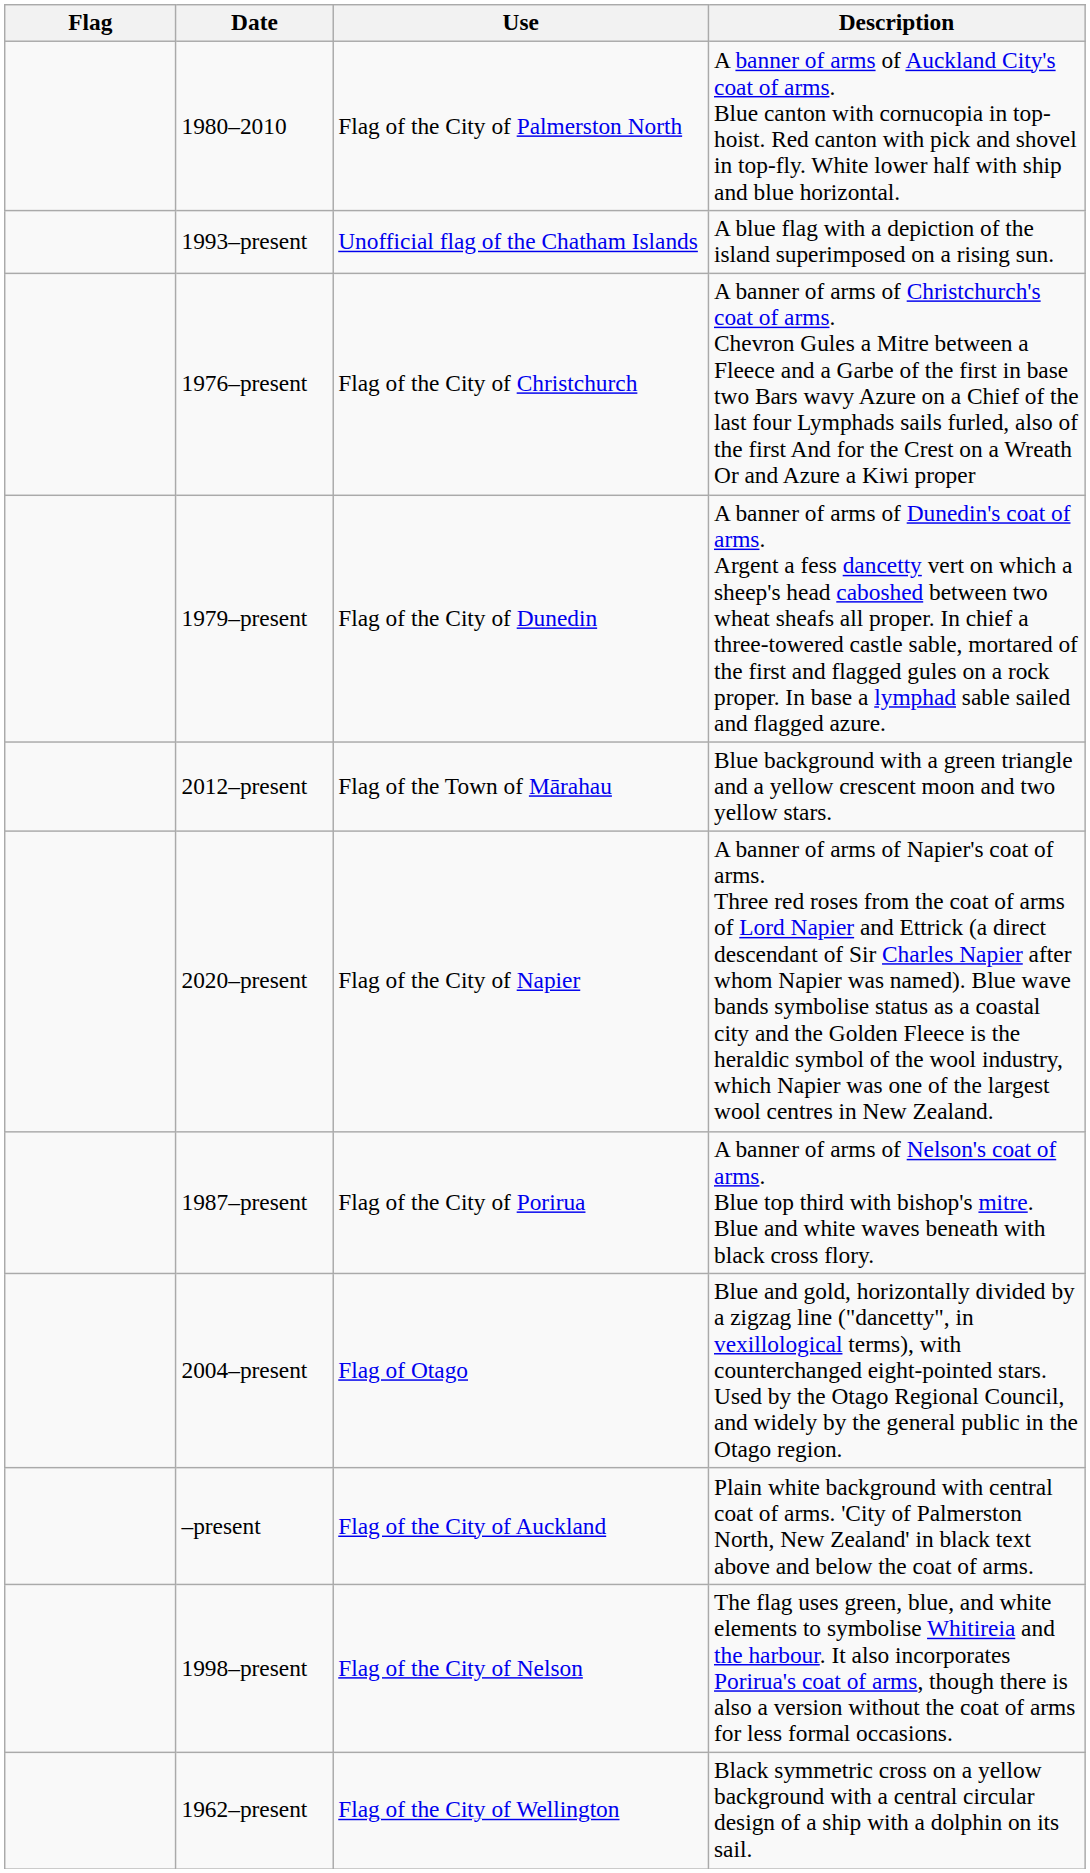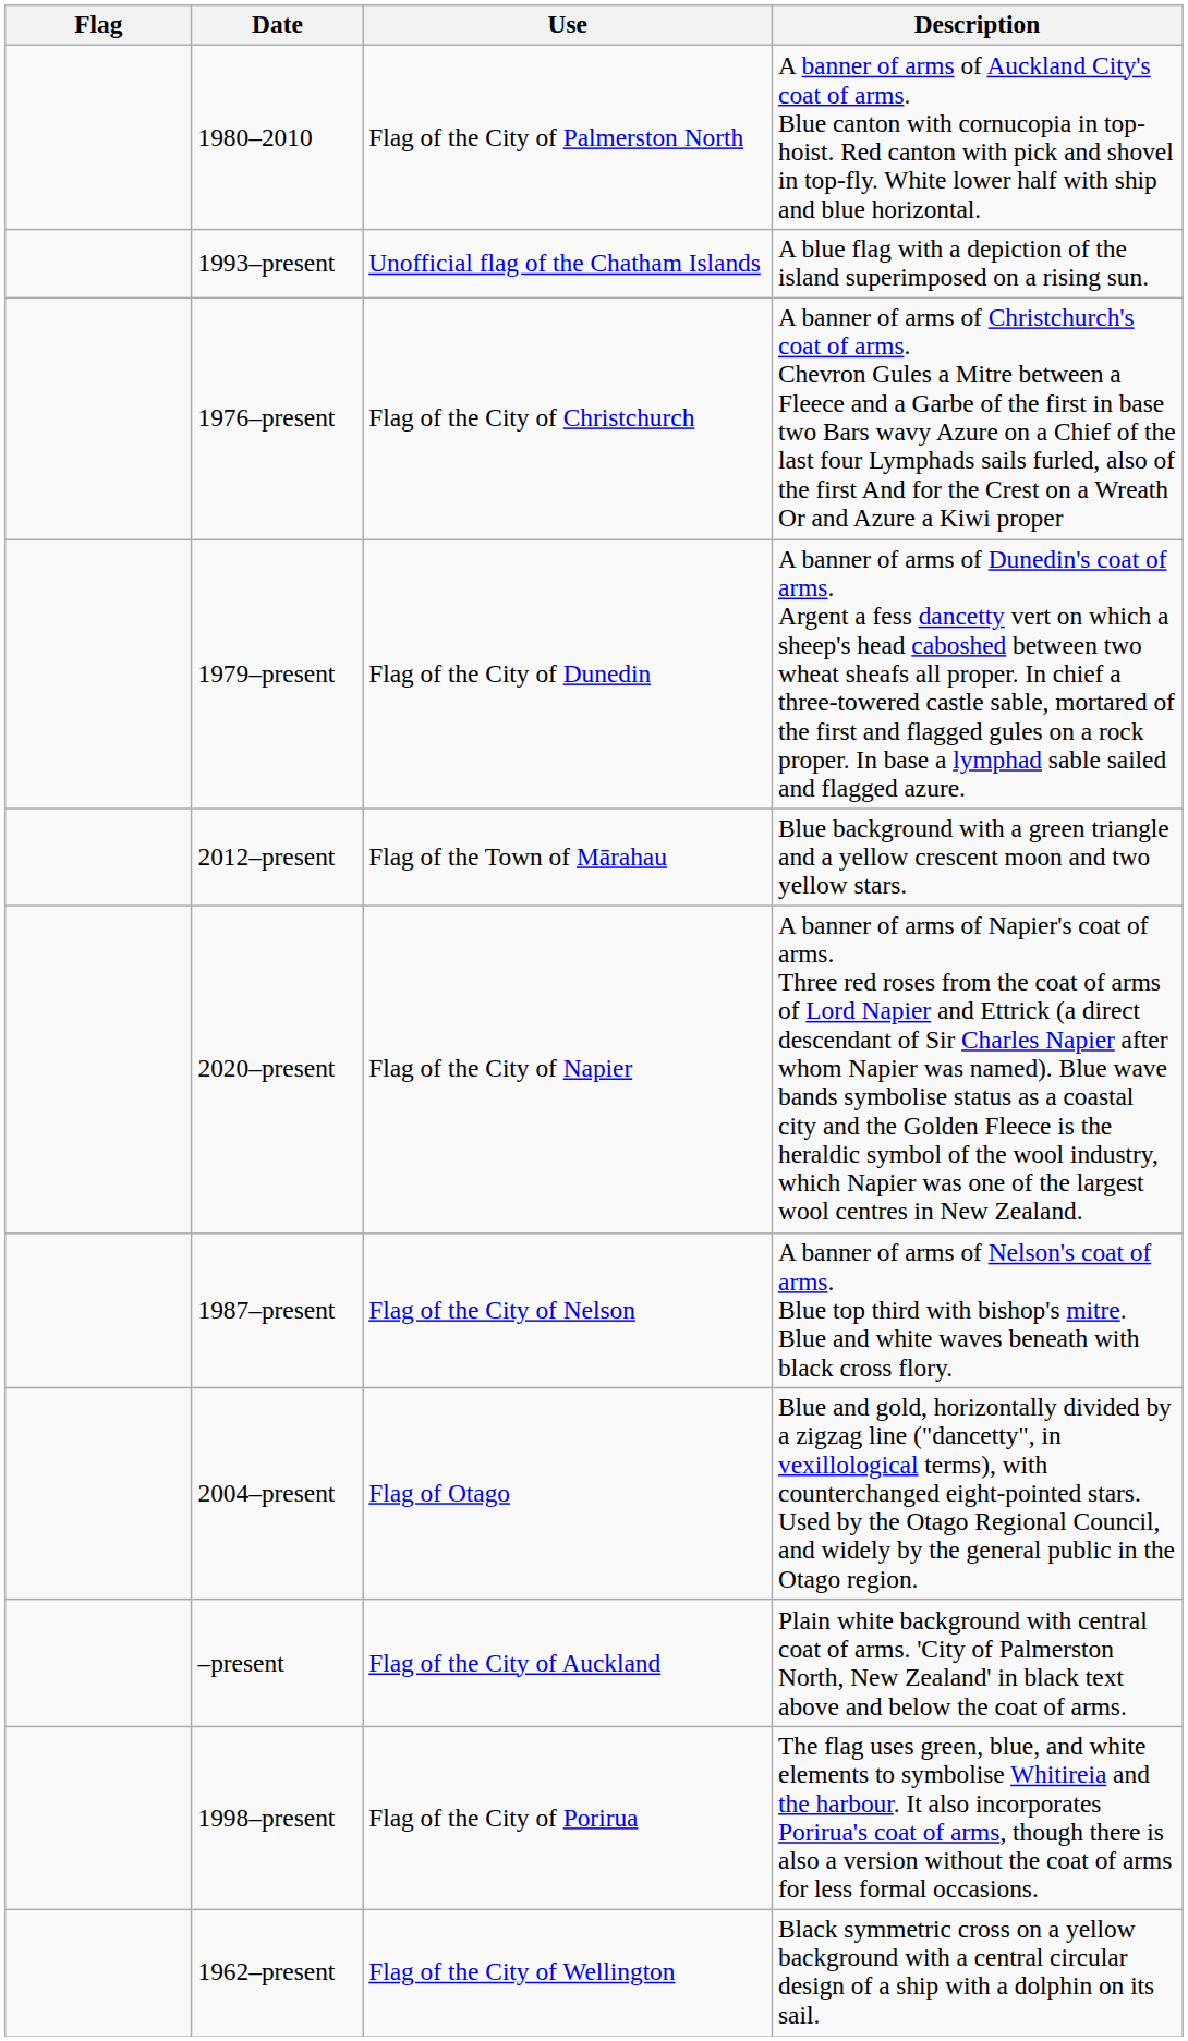 <table class="wikitable">
 <tr>
 <th style="width:110px;">Flag</th>
 <th style="width:100px;">Date</th>
 <th style="width:250px;">Use</th>
 <th style="width:250px;">Description</th>
 </tr>
 <tr>
 <td></td>
 <td>1980–2010</td>
 <td>Flag of the City of <a href='#'>Palmerston North</a></td>
 <td>A <a href='#'>banner of arms</a> of <a href='#'>Auckland City's coat of arms</a>.<br>Blue canton with cornucopia in top-hoist. Red canton with pick and shovel in top-fly. White lower half with ship and blue horizontal.</td>
 </tr>
 <tr>
 <td></td>
 <td>1993–present</td>
 <td><a href='#'>Unofficial flag of the Chatham Islands</a></td>
 <td>A blue flag with a depiction of the island superimposed on a rising sun.</td>
 </tr>
 <tr>
 <td></td>
 <td>1976–present</td>
 <td>Flag of the City of <a href='#'>Christchurch</a></td>
 <td>A banner of arms of <a href='#'>Christchurch's coat of arms</a>.<br>Chevron Gules a Mitre between a Fleece and a Garbe of the first in base two Bars wavy Azure on a Chief of the last four Lymphads sails furled, also of the first And for the Crest on a Wreath Or and Azure a Kiwi proper</td>
 </tr>
 <tr>
 <td></td>
 <td>1979–present</td>
 <td>Flag of the City of <a href='#'>Dunedin</a></td>
 <td>A banner of arms of <a href='#'>Dunedin's coat of arms</a>.<br>Argent a fess <a href='#'>dancetty</a> vert on which a sheep's head <a href='#'>caboshed</a> between two wheat sheafs all proper. In chief a three-towered castle sable, mortared of the first and flagged gules on a rock proper. In base a <a href='#'>lymphad</a> sable sailed and flagged azure.</td>
 </tr>
 <tr>
 <td></td>
 <td>2012–present</td>
 <td>Flag of the Town of <a href='#'>Mārahau</a></td>
 <td>Blue background with a green triangle and a yellow crescent moon and two yellow stars.</td>
 </tr>
 <tr>
 <td></td>
 <td>2020–present</td>
 <td>Flag of the City of <a href='#'>Napier</a></td>
 <td>A banner of arms of Napier's coat of arms.<br>Three red roses from the coat of arms of <a href='#'>Lord Napier</a> and Ettrick (a direct descendant of Sir <a href='#'>Charles Napier</a> after whom Napier was named). Blue wave bands symbolise status as a coastal city and the Golden Fleece is the heraldic symbol of the wool industry, which Napier was one of the largest wool centres in New Zealand.</td>
 </tr>
 <tr>
 <td></td>
 <td>1987–present</td>
-<td>Flag of the City of <a href='#'>Porirua</a></td>
+<td><a href='#'>Flag of the City of Nelson</a></td>
 <td>A banner of arms of <a href='#'>Nelson's coat of arms</a>.<br>Blue top third with bishop's <a href='#'>mitre</a>. Blue and white waves beneath with black cross flory.</td>
 </tr>
 <tr>
 <td></td>
 <td>2004–present</td>
 <td><a href='#'>Flag of Otago</a></td>
 <td>Blue and gold, horizontally divided by a zigzag line ("dancetty", in <a href='#'>vexillological</a> terms), with counterchanged eight-pointed stars. Used by the Otago Regional Council, and widely by the general public in the Otago region.</td>
 </tr>
 <tr>
 <td></td>
 <td>–present</td>
 <td><a href='#'>Flag of the City of Auckland</a></td>
 <td>Plain white background with central coat of arms. 'City of Palmerston North, New Zealand' in black text above and below the coat of arms.</td>
 </tr>
 <tr>
 <td></td>
 <td>1998–present</td>
-<td><a href='#'>Flag of the City of Nelson</a></td>
+<td>Flag of the City of <a href='#'>Porirua</a></td>
 <td>The flag uses green, blue, and white elements to symbolise <a href='#'>Whitireia</a> and <a href='#'>the harbour</a>. It also incorporates <a href='#'>Porirua's coat of arms</a>, though there is also a version without the coat of arms for less formal occasions.</td>
 </tr>
 <tr>
 <td></td>
 <td>1962–present</td>
 <td><a href='#'> Flag of the City of Wellington</a></td>
 <td>Black symmetric cross on a yellow background with a central circular design of a ship with a dolphin on its sail.</td>
 </tr>
 </table>
